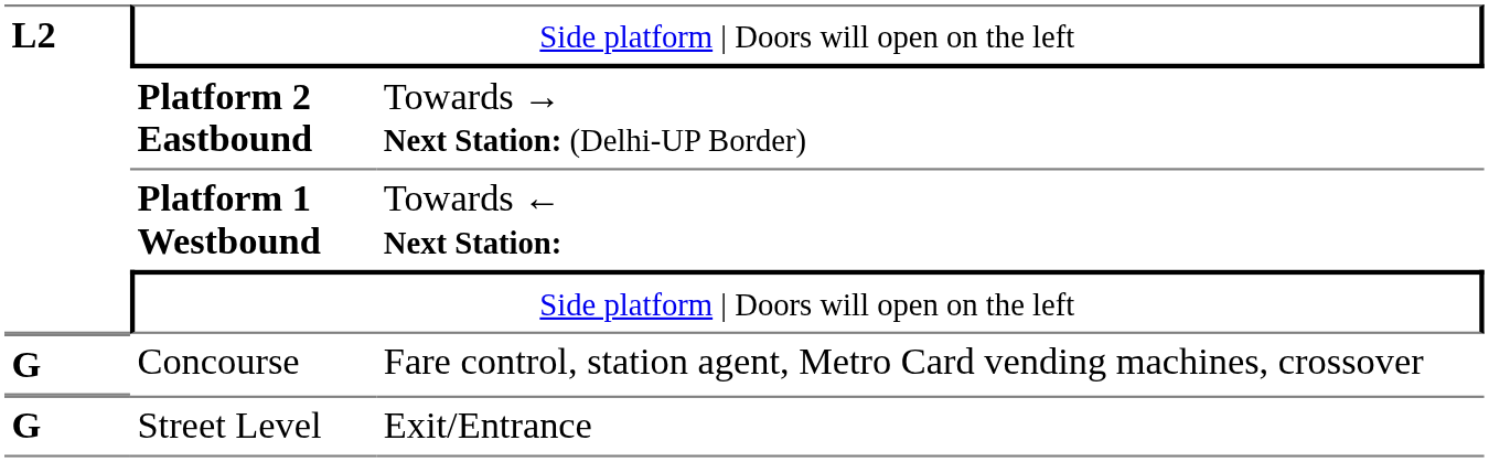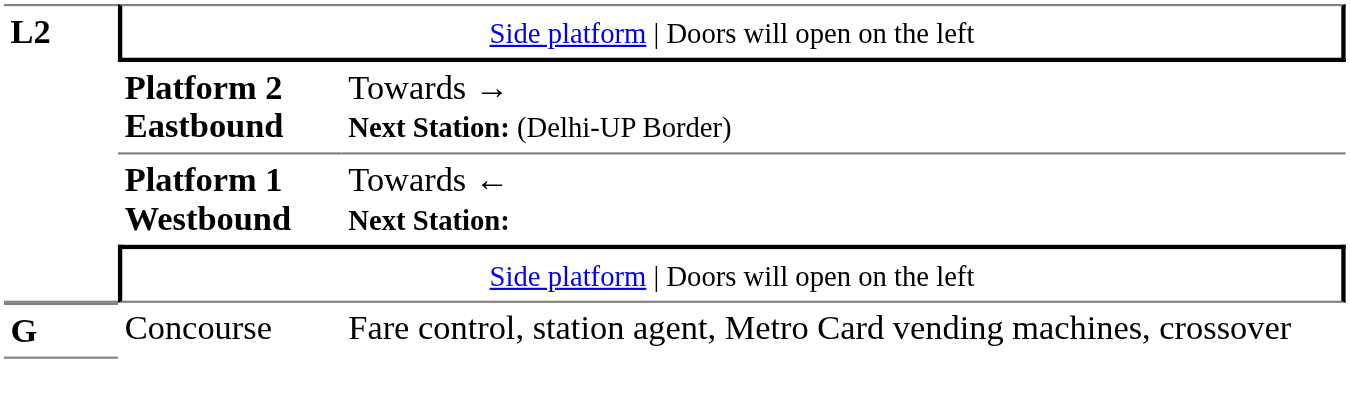 <table border=0 cellspacing=0 cellpadding=3>
 <tr>
 <td style="border-top:solid 1px grey;border-bottom:solid 1px grey;" width=50 rowspan=4 valign=top><strong>L2</strong></td>
 <td style="border-top:solid 1px grey;border-right:solid 2px black;border-left:solid 2px black;border-bottom:solid 2px black;text-align:center;" colspan=2><small><a href='#'>Side platform</a> | Doors will open on the left </small></td>
 </tr>
 <tr>
 <td style="border-bottom:solid 1px grey;" width=100><span><strong>Platform 2</strong><br><strong>Eastbound</strong></span></td>
 <td style="border-bottom:solid 1px grey;" width=500>Towards → <br><small><strong>Next Station:</strong> </small> <small>(Delhi-UP Border)</small></td>
 </tr>
 <tr>
 <td><span><strong>Platform 1</strong><br><strong>Westbound</strong></span></td>
 <td><span></span>Towards ← <br><small><strong>Next Station:</strong> </small></td>
 </tr>
 <tr>
 <td style="border-top:solid 2px black;border-right:solid 2px black;border-left:solid 2px black;border-bottom:solid 1px grey;text-align:center;" colspan=2><small><a href='#'>Side platform</a> | Doors will open on the left </small></td>
 </tr>
 <tr>
 <td style="border-bottom:solid 1px grey;border-top:solid 1px grey;" width=50 valign=top><strong>G</strong></td>
 <td valign=top>Concourse</td>
 <td valign=top>Fare control, station agent, Metro Card vending machines, crossover</td>
 </tr>
-<tr>
-<td style="border-bottom:solid 1px grey;border-top:solid 1px grey;" width=50 valign=top><strong>G</strong></td>
-<td style="border-top:solid 1px grey;border-bottom:solid 1px grey;" width=100 valign=top>Street Level</td>
-<td style="border-top:solid 1px grey;border-bottom:solid 1px grey;" width=500 valign=top>Exit/Entrance</td>
-</tr>
 </table>
